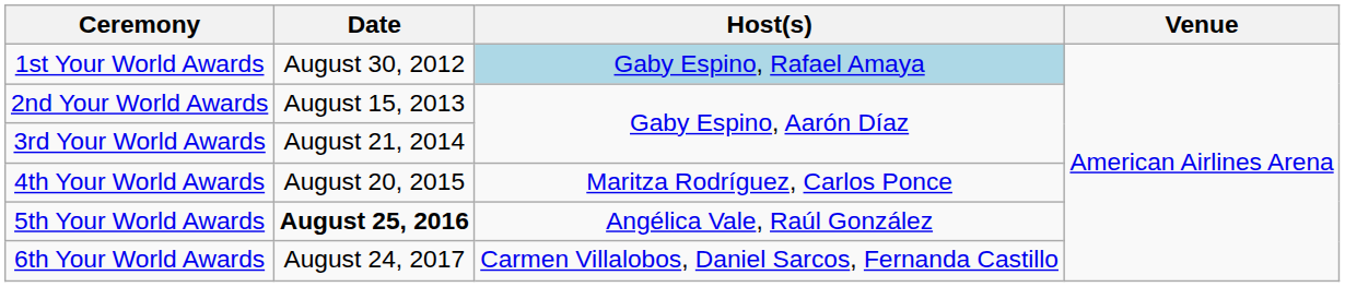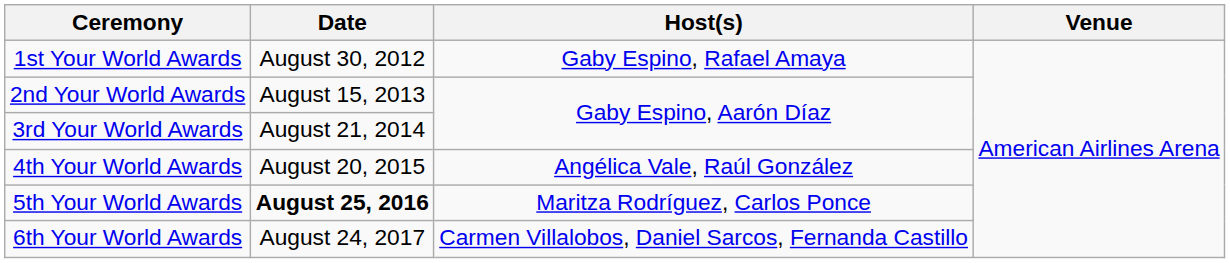 <table class="sortable wikitable" style="text-align: center">
 <tr>
 <th style="width:50">Ceremony</th>
 <th style="width:50">Date</th>
 <th style="width:50">Host(s)</th>
 <th style="width:50">Venue</th>
 </tr>
 <tr>
 <td><a href='#'>1st Your World Awards</a></td>
 <td>August 30, 2012</td>
-<td style="background: lightblue;"><a href='#'>Gaby Espino</a>, <a href='#'>Rafael Amaya</a></td>
+<td><a href='#'>Gaby Espino</a>, <a href='#'>Rafael Amaya</a></td>
 <td rowspan=6><a href='#'>American Airlines Arena</a></td>
 </tr>
 <tr>
 <td><a href='#'>2nd Your World Awards</a></td>
 <td>August 15, 2013</td>
 <td rowspan=2><a href='#'>Gaby Espino</a>, <a href='#'>Aarón Díaz</a></td>
 </tr>
 <tr>
 <td><a href='#'>3rd Your World Awards</a></td>
 <td>August 21, 2014</td>
 </tr>
 <tr>
 <td><a href='#'>4th Your World Awards</a></td>
 <td>August 20, 2015</td>
-<td><a href='#'>Maritza Rodríguez</a>, <a href='#'>Carlos Ponce</a></td>
+<td><a href='#'>Angélica Vale</a>, <a href='#'>Raúl González</a></td>
 </tr>
 <tr>
 <td><a href='#'>5th Your World Awards</a></td>
 <td><strong>August 25, 2016</strong></td>
-<td><a href='#'>Angélica Vale</a>, <a href='#'>Raúl González</a></td>
+<td><a href='#'>Maritza Rodríguez</a>, <a href='#'>Carlos Ponce</a></td>
 </tr>
 <tr>
 <td><a href='#'>6th Your World Awards</a></td>
 <td>August 24, 2017</td>
 <td><a href='#'>Carmen Villalobos</a>, <a href='#'>Daniel Sarcos</a>, <a href='#'>Fernanda Castillo</a></td>
 </tr>
 </table>
